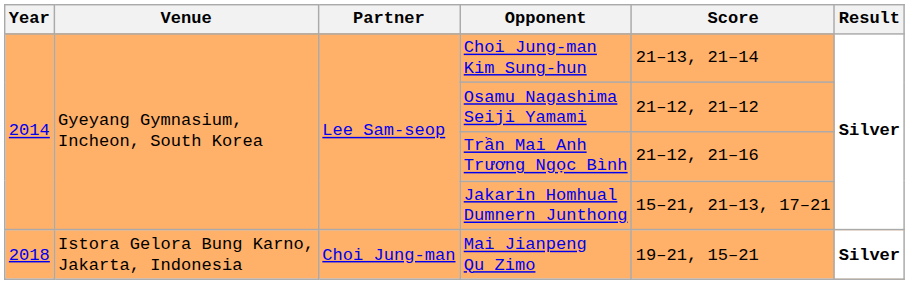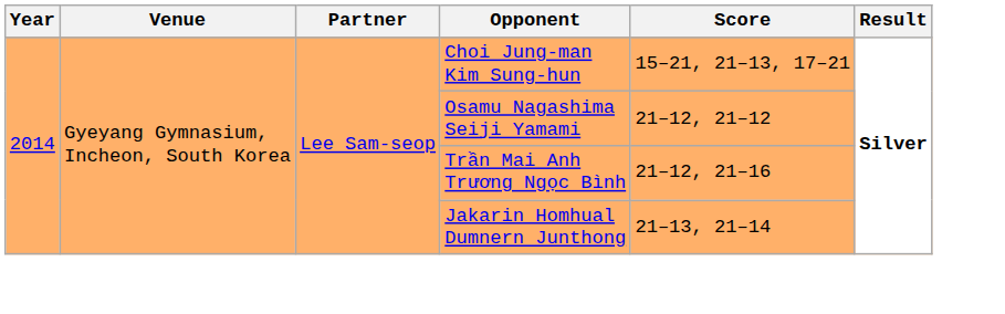 <table class="sortable wikitable" style="font-size: 90%;">
 <tr>
 <th>Year</th>
 <th>Venue</th>
 <th>Partner</th>
 <th>Opponent</th>
 <th>Score</th>
 <th>Result</th>
 </tr>
 <tr style="background:#FFB069">
 <td rowspan="4" align="center"><a href='#'>2014</a></td>
 <td rowspan="4" align="left">Gyeyang Gymnasium,<br>Incheon, South Korea</td>
 <td rowspan="4" align="left"> <a href='#'>Lee Sam-seop</a></td>
 <td align="left"> <a href='#'>Choi Jung-man</a><br> <a href='#'>Kim Sung-hun</a></td>
-<td align="left">21–13, 21–14</td>
+<td align="left">15–21, 21–13, 17–21</td>
 <td rowspan="4" style="text-align:left; background:white"> <strong>Silver</strong></td>
 </tr>
 <tr style="background:#FFB069">
 <td align="left"> <a href='#'>Osamu Nagashima</a><br> <a href='#'>Seiji Yamami</a></td>
 <td align="left">21–12, 21–12</td>
 </tr>
 <tr style="background:#FFB069">
 <td align="left"> <a href='#'>Trần Mai Anh</a><br> <a href='#'>Trương Ngọc Bình</a></td>
 <td align="left">21–12, 21–16</td>
 </tr>
 <tr style="background:#FFB069">
 <td align="left"> <a href='#'>Jakarin Homhual</a><br> <a href='#'>Dumnern Junthong</a></td>
-<td align="left">15–21, 21–13, 17–21</td>
-</tr>
-<tr style="background:#FFB069">
-<td align="center"><a href='#'>2018</a></td>
-<td align="left">Istora Gelora Bung Karno,<br>Jakarta, Indonesia</td>
-<td align="left"> <a href='#'>Choi Jung-man</a></td>
-<td align="left"> <a href='#'>Mai Jianpeng</a><br> <a href='#'>Qu Zimo</a></td>
-<td align="left">19–21, 15–21</td>
-<td style="text-align:left; background:white"> <strong>Silver</strong></td>
+<td align="left">21–13, 21–14</td>
 </tr>
 </table>
